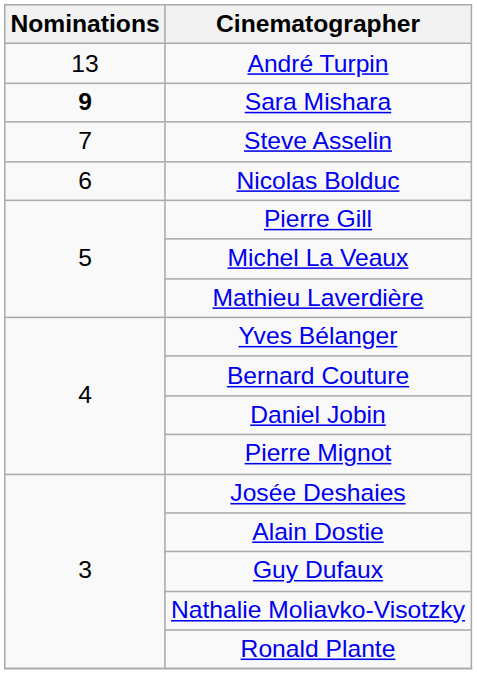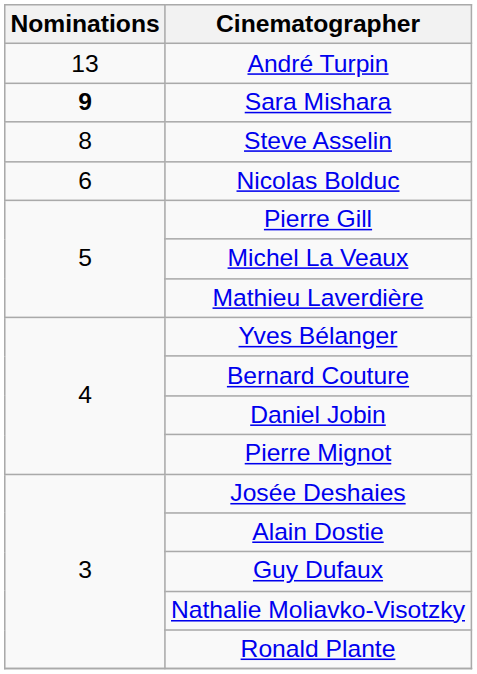 <table class="wikitable" style="text-align:center;">
 <tr>
 <th scope="col" width="17">Nominations</th>
 <th scope="col" align="center">Cinematographer</th>
 </tr>
 <tr>
 <td rowspan="1" style="text-align:center;">13</td>
 <td><a href='#'>André Turpin</a></td>
 </tr>
 <tr>
 <td rowspan="1" style="text-align:center;"><strong>9</strong></td>
 <td><a href='#'>Sara Mishara</a></td>
 </tr>
 <tr>
-<td rowspan="1" style="text-align:center;">7</td>
+<td rowspan="1" style="text-align:center;">8</td>
 <td><a href='#'>Steve Asselin</a></td>
 </tr>
 <tr>
 <td rowspan="1" style="text-align:center;">6</td>
 <td><a href='#'>Nicolas Bolduc</a></td>
 </tr>
 <tr>
 <td rowspan="3" style="text-align:center;">5</td>
 <td><a href='#'>Pierre Gill</a></td>
 </tr>
 <tr>
 <td><a href='#'>Michel La Veaux</a></td>
 </tr>
 <tr>
 <td><a href='#'>Mathieu Laverdière</a></td>
 </tr>
 <tr>
 <td rowspan="4" style="text-align:center;">4</td>
 <td><a href='#'>Yves Bélanger</a></td>
 </tr>
 <tr>
 <td><a href='#'>Bernard Couture</a></td>
 </tr>
 <tr>
 <td><a href='#'>Daniel Jobin</a></td>
 </tr>
 <tr>
 <td><a href='#'>Pierre Mignot</a></td>
 </tr>
 <tr>
 <td rowspan="5" style="text-align:center;">3</td>
 <td><a href='#'>Josée Deshaies</a></td>
 </tr>
 <tr>
 <td><a href='#'>Alain Dostie</a></td>
 </tr>
 <tr>
 <td><a href='#'>Guy Dufaux</a></td>
 </tr>
 <tr>
 <td><a href='#'>Nathalie Moliavko-Visotzky</a></td>
 </tr>
 <tr>
 <td><a href='#'>Ronald Plante</a></td>
 </tr>
 <tr>
 </tr>
 </table>
